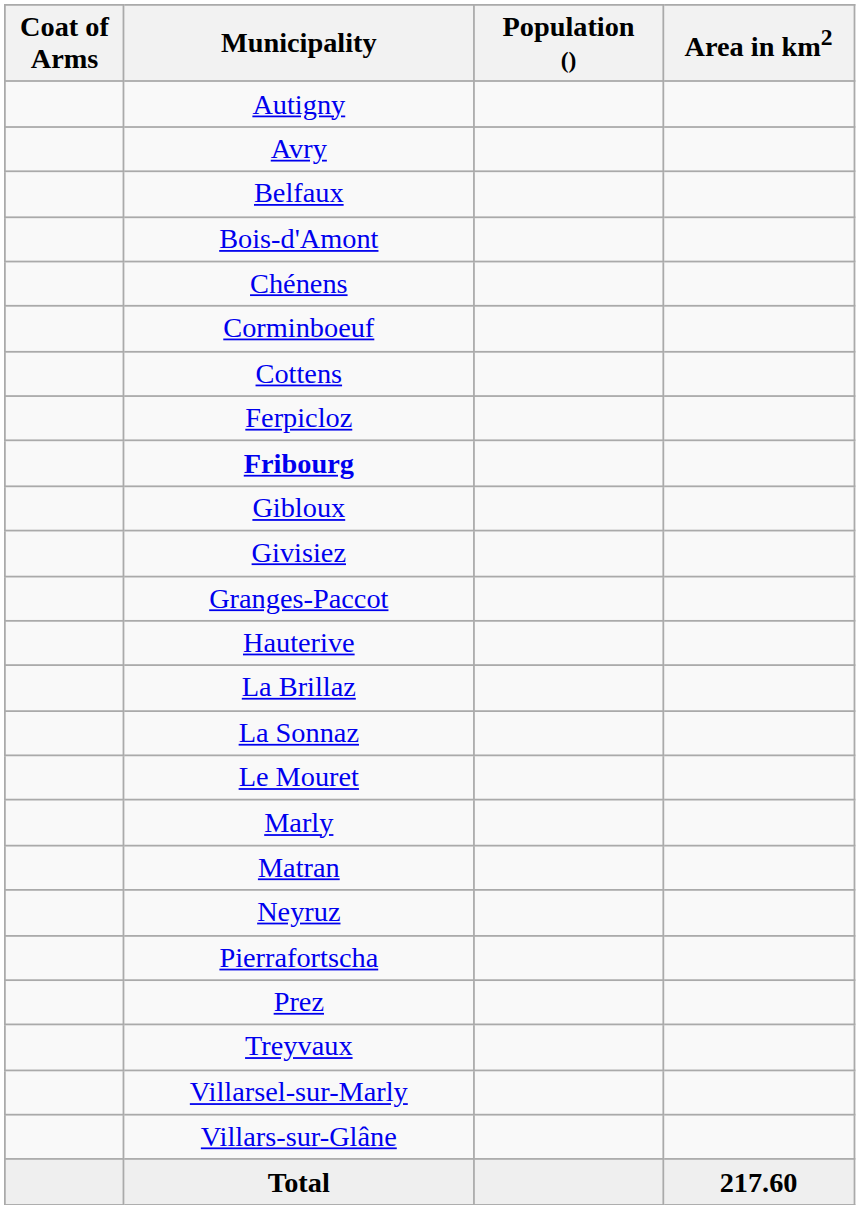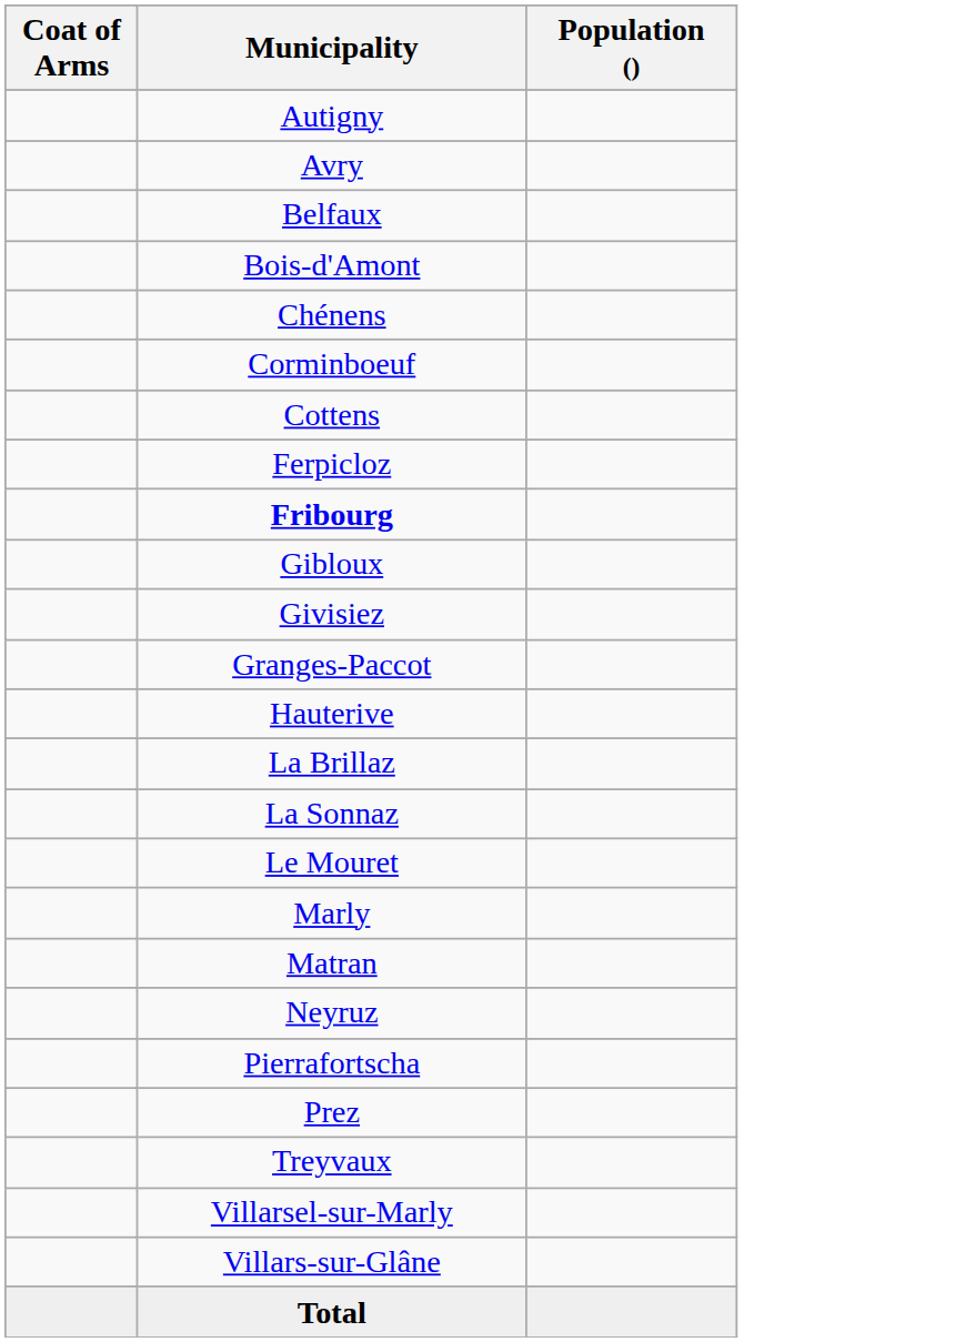 <table class="wikitable">
 <tr>
 <th width="60">Coat of Arms</th>
 <th width="190">Municipality</th>
 <th width="100">Population<br><small>()</small></th>
-<th width="100">Area in km<sup>2</sup> </th>
 </tr>
 <tr>
 <td align="center"></td>
 <td align="center"><a href='#'>Autigny</a></td>
-<td align="center"></td>
 <td align="center"></td>
 </tr>
 <tr>
 <td align="center"></td>
 <td align="center"><a href='#'>Avry</a></td>
 <td align="center"></td>
-<td align="center"></td>
 </tr>
 <tr>
 <td align="center"></td>
 <td align="center"><a href='#'>Belfaux</a></td>
-<td align="center"></td>
 <td align="center"></td>
 </tr>
 <tr>
 <td align="center"></td>
 <td align="center"><a href='#'>Bois-d'Amont</a></td>
 <td align="center"></td>
-<td align="center"></td>
 </tr>
 <tr>
 <td align="center"></td>
 <td align="center"><a href='#'>Chénens</a></td>
-<td align="center"></td>
 <td align="center"></td>
 </tr>
 <tr>
 <td align="center"></td>
 <td align="center"><a href='#'>Corminboeuf</a></td>
 <td align="center"></td>
-<td align="center"></td>
 </tr>
 <tr>
 <td align="center"></td>
 <td align="center"><a href='#'>Cottens</a></td>
-<td align="center"></td>
 <td align="center"></td>
 </tr>
 <tr>
 <td align="center"></td>
 <td align="center"><a href='#'>Ferpicloz</a></td>
 <td align="center"></td>
-<td align="center"></td>
 </tr>
 <tr>
 <td align="center"></td>
 <td align="center"><strong><a href='#'>Fribourg</a></strong></td>
-<td align="center"></td>
 <td align="center"></td>
 </tr>
 <tr>
 <td align="center"></td>
 <td align="center"><a href='#'>Gibloux</a></td>
 <td align="center"></td>
-<td align="center"></td>
 </tr>
 <tr>
 <td align="center"></td>
 <td align="center"><a href='#'>Givisiez</a></td>
-<td align="center"></td>
 <td align="center"></td>
 </tr>
 <tr>
 <td align="center"></td>
 <td align="center"><a href='#'>Granges-Paccot</a></td>
 <td align="center"></td>
-<td align="center"></td>
 </tr>
 <tr>
 <td align="center"></td>
 <td align="center"><a href='#'>Hauterive</a></td>
-<td align="center"></td>
 <td align="center"></td>
 </tr>
 <tr>
 <td align="center"></td>
 <td align="center"><a href='#'>La Brillaz</a></td>
 <td align="center"></td>
-<td align="center"></td>
 </tr>
 <tr>
 <td align="center"></td>
 <td align="center"><a href='#'>La Sonnaz</a></td>
-<td align="center"></td>
 <td align="center"></td>
 </tr>
 <tr>
 <td align="center"></td>
 <td align="center"><a href='#'>Le Mouret</a></td>
 <td align="center"></td>
-<td align="center"></td>
 </tr>
 <tr>
 <td align="center"></td>
 <td align="center"><a href='#'>Marly</a></td>
-<td align="center"></td>
 <td align="center"></td>
 </tr>
 <tr>
 <td align="center"></td>
 <td align="center"><a href='#'>Matran</a></td>
 <td align="center"></td>
-<td align="center"></td>
 </tr>
 <tr>
 <td align="center"></td>
 <td align="center"><a href='#'>Neyruz</a></td>
-<td align="center"></td>
 <td align="center"></td>
 </tr>
 <tr>
 <td align="center"></td>
 <td align="center"><a href='#'>Pierrafortscha</a></td>
 <td align="center"></td>
-<td align="center"></td>
 </tr>
 <tr>
 <td align="center"></td>
 <td align="center"><a href='#'>Prez</a></td>
-<td align="center"></td>
 <td align="center"></td>
 </tr>
 <tr>
 <td align="center"></td>
 <td align="center"><a href='#'>Treyvaux</a></td>
 <td align="center"></td>
-<td align="center"></td>
 </tr>
 <tr>
 <td align="center"></td>
 <td align="center"><a href='#'>Villarsel-sur-Marly</a></td>
-<td align="center"></td>
 <td align="center"></td>
 </tr>
 <tr>
 <td align="center"></td>
 <td align="center"><a href='#'>Villars-sur-Glâne</a></td>
 <td align="center"></td>
-<td align="center"></td>
 </tr>
 <tr style="background-color:#EFEFEF;">
 <td></td>
 <td align="center"><strong>Total</strong></td>
 <td align="center"><strong></strong></td>
-<td align="center"><strong>217.60</strong></td>
 </tr>
 </table>
